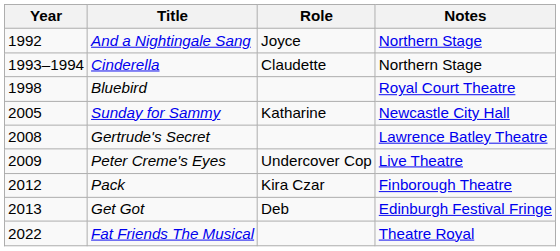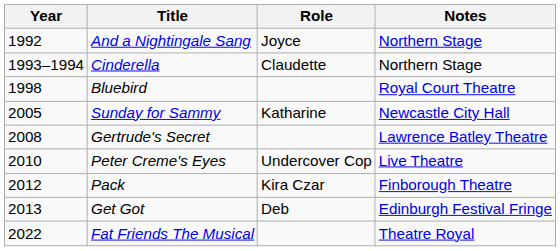 <table class="wikitable">
 <tr valign="top">
 <th>Year</th>
 <th>Title</th>
 <th>Role</th>
 <th>Notes</th>
 </tr>
 <tr valign="top">
 <td>1992</td>
 <td><em><a href='#'>And a Nightingale Sang</a></em></td>
 <td>Joyce</td>
 <td><a href='#'>Northern Stage</a></td>
 </tr>
 <tr valign="top">
 <td>1993–1994</td>
 <td><em><a href='#'>Cinderella</a></em></td>
 <td>Claudette</td>
 <td>Northern Stage</td>
 </tr>
 <tr valign="top">
 <td>1998</td>
 <td><em>Bluebird</em></td>
 <td></td>
 <td><a href='#'>Royal Court Theatre</a></td>
 </tr>
 <tr valign="top">
 <td>2005</td>
 <td><em><a href='#'>Sunday for Sammy</a></em></td>
 <td>Katharine</td>
 <td><a href='#'>Newcastle City Hall</a></td>
 </tr>
 <tr valign="top">
 <td>2008</td>
 <td><em>Gertrude's Secret</em></td>
 <td></td>
 <td><a href='#'>Lawrence Batley Theatre</a></td>
 </tr>
 <tr valign="top">
-<td>2009</td>
+<td>2010</td>
 <td><em>Peter Creme's Eyes</em></td>
 <td>Undercover Cop</td>
 <td><a href='#'>Live Theatre</a></td>
 </tr>
 <tr valign="top">
 <td>2012</td>
 <td><em>Pack</em></td>
 <td>Kira Czar</td>
 <td><a href='#'>Finborough Theatre</a></td>
 </tr>
 <tr valign="top">
 <td>2013</td>
 <td><em>Get Got</em></td>
 <td>Deb</td>
 <td><a href='#'>Edinburgh Festival Fringe</a></td>
 </tr>
 <tr valign="top">
 <td>2022</td>
 <td><em><a href='#'>Fat Friends The Musical</a></em></td>
 <td></td>
 <td><a href='#'>Theatre Royal</a></td>
 </tr>
 </table>
